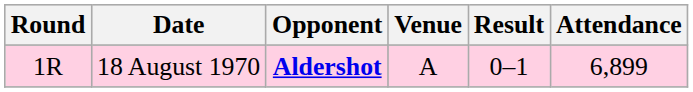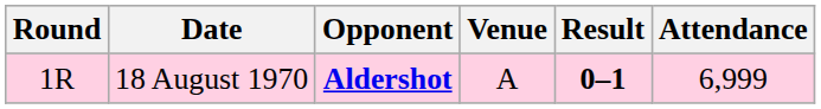 <table class="wikitable sortable" style="text-align:center;">
 <tr>
 <th>Round</th>
 <th>Date</th>
 <th>Opponent</th>
 <th>Venue</th>
 <th>Result</th>
 <th>Attendance</th>
 </tr>
 <tr style="background:#ffd0e3;">
 <td>1R</td>
 <td>18 August 1970</td>
 <td><strong><a href='#'>Aldershot</a></strong></td>
 <td>A</td>
-<td>0–1</td>
-<td>6,899</td>
+<td><strong>0–1</strong></td>
+<td>6,999</td>
 </tr>
 </table>
